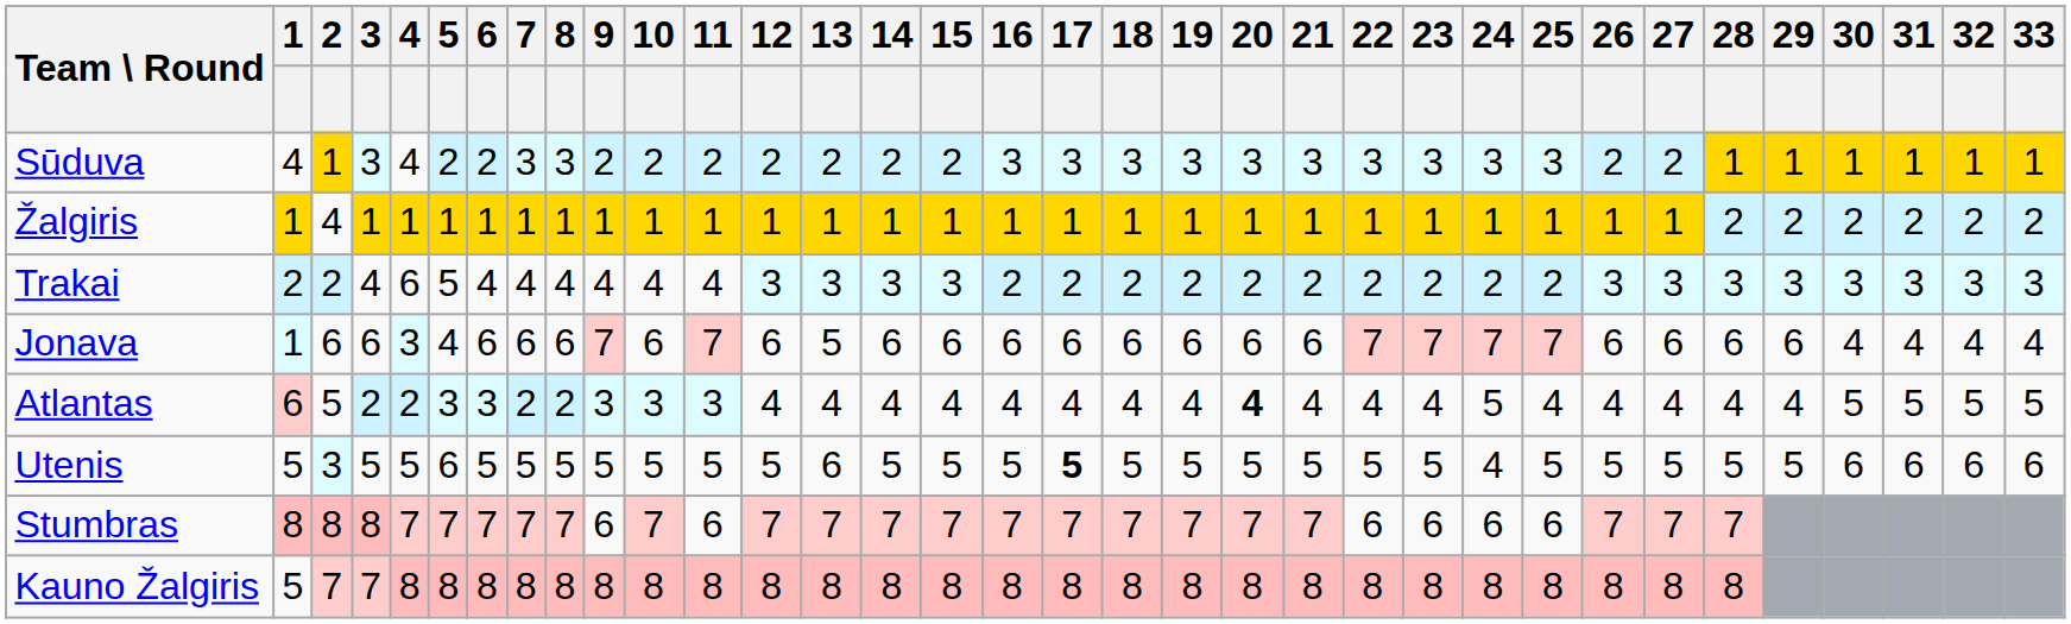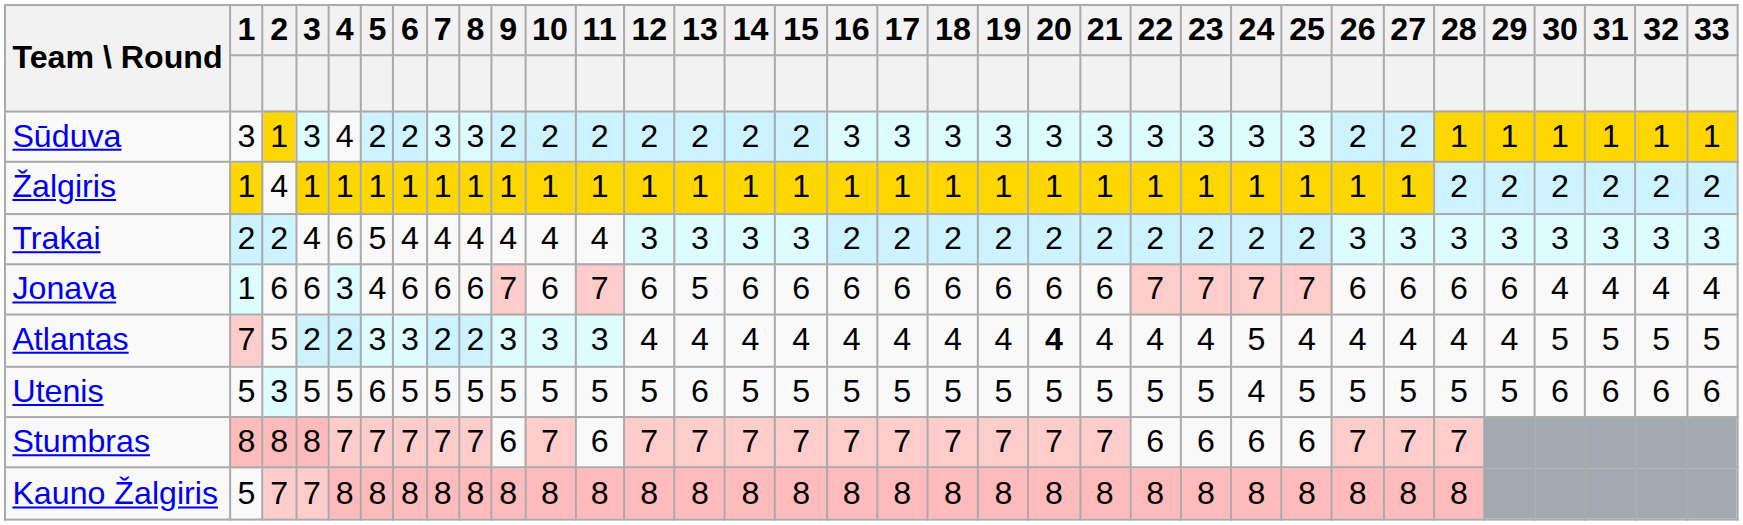 <table class="wikitable sortable" style="font-size: 100%; text-align:center;">
 <tr>
 <th rowspan="2">Team \ Round</th>
 <th align=center>1</th>
 <th align=center>2</th>
 <th align=center>3</th>
 <th align=center>4</th>
 <th align=center>5</th>
 <th align=center>6</th>
 <th align=center>7</th>
 <th align=center>8</th>
 <th align=center>9</th>
 <th align=center>10</th>
 <th align=center>11</th>
 <th align=center>12</th>
 <th align=center>13</th>
 <th align=center>14</th>
 <th align=center>15</th>
 <th align=center>16</th>
 <th align=center>17</th>
 <th align=center>18</th>
 <th align=center>19</th>
 <th align=center>20</th>
 <th align=center>21</th>
 <th align=center>22</th>
 <th align=center>23</th>
 <th align=center>24</th>
 <th align=center>25</th>
 <th align=center>26</th>
 <th align=center>27</th>
 <th align=center>28</th>
 <th align=center>29</th>
 <th align=center>30</th>
 <th align=center>31</th>
 <th align=center>32</th>
 <th align=center>33</th>
 </tr>
 <tr>
 <th style="text-align:center; height:20px;"></th>
 <th align=center></th>
 <th align=center></th>
 <th align=center></th>
 <th align=center></th>
 <th align=center></th>
 <th align=center></th>
 <th align=center></th>
 <th align=center></th>
 <th align=center></th>
 <th align=center></th>
 <th align=center></th>
 <th align=center></th>
 <th align=center></th>
 <th align=center></th>
 <th align=center></th>
 <th align=center></th>
 <th align=center></th>
 <th align=center></th>
 <th align=center></th>
 <th align=center></th>
 <th align=center></th>
 <th align=center></th>
 <th align=center></th>
 <th align=center></th>
 <th align=center></th>
 <th align=center></th>
 <th align=center></th>
 <th align=center></th>
 <th align=center></th>
 <th align=center></th>
 <th align=center></th>
 <th align=center></th>
 </tr>
 <tr align=center>
 <td align=left><a href='#'>Sūduva</a></td>
-<td>4</td>
+<td>3</td>
 <td style="background:gold">1</td>
 <td style="background:#DDFCFF">3</td>
 <td>4</td>
 <td style="background:#CCF3FF">2</td>
 <td style="background:#CCF3FF">2</td>
 <td style="background:#DDFCFF">3</td>
 <td style="background:#DDFCFF">3</td>
 <td style="background:#CCF3FF">2</td>
 <td style="background:#CCF3FF">2</td>
 <td style="background:#CCF3FF">2</td>
 <td style="background:#CCF3FF">2</td>
 <td style="background:#CCF3FF">2</td>
 <td style="background:#CCF3FF">2</td>
 <td style="background:#CCF3FF">2</td>
 <td style="background:#DDFCFF">3</td>
 <td style="background:#DDFCFF">3</td>
 <td style="background:#DDFCFF">3</td>
 <td style="background:#DDFCFF">3</td>
 <td style="background:#DDFCFF">3</td>
 <td style="background:#DDFCFF">3</td>
 <td style="background:#DDFCFF">3</td>
 <td style="background:#DDFCFF">3</td>
 <td style="background:#DDFCFF">3</td>
 <td style="background:#DDFCFF">3</td>
 <td style="background:#CCF3FF">2</td>
 <td style="background:#CCF3FF">2</td>
 <td style="background:gold">1</td>
 <td style="background:gold">1</td>
 <td style="background:gold">1</td>
 <td style="background:gold">1</td>
 <td style="background:gold">1</td>
 <td style="background:gold">1</td>
 </tr>
 <tr align=center>
 <td align=left><a href='#'>Žalgiris</a></td>
 <td style="background:gold">1</td>
 <td>4</td>
 <td style="background:gold">1</td>
 <td style="background:gold">1</td>
 <td style="background:gold">1</td>
 <td style="background:gold">1</td>
 <td style="background:gold">1</td>
 <td style="background:gold">1</td>
 <td style="background:gold">1</td>
 <td style="background:gold">1</td>
 <td style="background:gold">1</td>
 <td style="background:gold">1</td>
 <td style="background:gold">1</td>
 <td style="background:gold">1</td>
 <td style="background:gold">1</td>
 <td style="background:gold">1</td>
 <td style="background:gold">1</td>
 <td style="background:gold">1</td>
 <td style="background:gold">1</td>
 <td style="background:gold">1</td>
 <td style="background:gold">1</td>
 <td style="background:gold">1</td>
 <td style="background:gold">1</td>
 <td style="background:gold">1</td>
 <td style="background:gold">1</td>
 <td style="background:gold">1</td>
 <td style="background:gold">1</td>
 <td style="background:#CCF3FF">2</td>
 <td style="background:#CCF3FF">2</td>
 <td style="background:#CCF3FF">2</td>
 <td style="background:#CCF3FF">2</td>
 <td style="background:#CCF3FF">2</td>
 <td style="background:#CCF3FF">2</td>
 </tr>
 <tr align=center>
 <td align=left><a href='#'>Trakai</a></td>
 <td style="background:#CCF3FF">2</td>
 <td style="background:#CCF3FF">2</td>
 <td>4</td>
 <td>6</td>
 <td>5</td>
 <td>4</td>
 <td>4</td>
 <td>4</td>
 <td>4</td>
 <td>4</td>
 <td>4</td>
 <td style="background:#DDFCFF">3</td>
 <td style="background:#DDFCFF">3</td>
 <td style="background:#DDFCFF">3</td>
 <td style="background:#DDFCFF">3</td>
 <td style="background:#CCF3FF">2</td>
 <td style="background:#CCF3FF">2</td>
 <td style="background:#CCF3FF">2</td>
 <td style="background:#CCF3FF">2</td>
 <td style="background:#CCF3FF">2</td>
 <td style="background:#CCF3FF">2</td>
 <td style="background:#CCF3FF">2</td>
 <td style="background:#CCF3FF">2</td>
 <td style="background:#CCF3FF">2</td>
 <td style="background:#CCF3FF">2</td>
 <td style="background:#DDFCFF">3</td>
 <td style="background:#DDFCFF">3</td>
 <td style="background:#DDFCFF">3</td>
 <td style="background:#DDFCFF">3</td>
 <td style="background:#DDFCFF">3</td>
 <td style="background:#DDFCFF">3</td>
 <td style="background:#DDFCFF">3</td>
 <td style="background:#DDFCFF">3</td>
 </tr>
 <tr align=center>
 <td align=left><a href='#'>Jonava</a></td>
 <td style="background:#DDFCFF">1</td>
 <td>6</td>
 <td>6</td>
 <td style="background:#DDFCFF">3</td>
 <td>4</td>
 <td>6</td>
 <td>6</td>
 <td>6</td>
 <td style="background:#FFCCCC">7</td>
 <td>6</td>
 <td style="background:#FFCCCC">7</td>
 <td>6</td>
 <td>5</td>
 <td>6</td>
 <td>6</td>
 <td>6</td>
 <td>6</td>
 <td>6</td>
 <td>6</td>
 <td>6</td>
 <td>6</td>
 <td style="background:#FFCCCC">7</td>
 <td style="background:#FFCCCC">7</td>
 <td style="background:#FFCCCC">7</td>
 <td style="background:#FFCCCC">7</td>
 <td>6</td>
 <td>6</td>
 <td>6</td>
 <td>6</td>
 <td>4</td>
 <td>4</td>
 <td>4</td>
 <td>4</td>
 </tr>
 <tr align=center>
 <td align=left><a href='#'>Atlantas</a></td>
-<td style="background:#FFCCCC">6</td>
+<td style="background:#FFCCCC">7</td>
 <td>5</td>
 <td style="background:#CCF3FF">2</td>
 <td style="background:#CCF3FF">2</td>
 <td style="background:#DDFCFF">3</td>
 <td style="background:#DDFCFF">3</td>
 <td style="background:#CCF3FF">2</td>
 <td style="background:#CCF3FF">2</td>
 <td style="background:#DDFCFF">3</td>
 <td style="background:#DDFCFF">3</td>
 <td style="background:#DDFCFF">3</td>
 <td>4</td>
 <td>4</td>
 <td>4</td>
 <td>4</td>
 <td>4</td>
 <td>4</td>
 <td>4</td>
 <td>4</td>
 <td><strong>4</strong></td>
 <td>4</td>
 <td>4</td>
 <td>4</td>
 <td>5</td>
 <td>4</td>
 <td>4</td>
 <td>4</td>
 <td>4</td>
 <td>4</td>
 <td>5</td>
 <td>5</td>
 <td>5</td>
 <td>5</td>
 </tr>
 <tr align=center>
 <td align=left><a href='#'>Utenis</a></td>
 <td>5</td>
 <td style="background:#DDFCFF">3</td>
 <td>5</td>
 <td>5</td>
 <td>6</td>
 <td>5</td>
 <td>5</td>
 <td>5</td>
 <td>5</td>
 <td>5</td>
 <td>5</td>
 <td>5</td>
 <td>6</td>
 <td>5</td>
 <td>5</td>
 <td>5</td>
-<td><strong>5</strong></td>
+<td>5</td>
 <td>5</td>
 <td>5</td>
 <td>5</td>
 <td>5</td>
 <td>5</td>
 <td>5</td>
 <td>4</td>
 <td>5</td>
 <td>5</td>
 <td>5</td>
 <td>5</td>
 <td>5</td>
 <td>6</td>
 <td>6</td>
 <td>6</td>
 <td>6</td>
 </tr>
 <tr align=center>
 <td align=left><a href='#'>Stumbras</a></td>
 <td style="background:#FFBBBB">8</td>
 <td style="background:#FFBBBB">8</td>
 <td style="background:#FFBBBB">8</td>
 <td style="background:#FFCCCC">7</td>
 <td style="background:#FFCCCC">7</td>
 <td style="background:#FFCCCC">7</td>
 <td style="background:#FFCCCC">7</td>
 <td style="background:#FFCCCC">7</td>
 <td>6</td>
 <td style="background:#FFCCCC">7</td>
 <td>6</td>
 <td style="background:#FFCCCC">7</td>
 <td style="background:#FFCCCC">7</td>
 <td style="background:#FFCCCC">7</td>
 <td style="background:#FFCCCC">7</td>
 <td style="background:#FFCCCC">7</td>
 <td style="background:#FFCCCC">7</td>
 <td style="background:#FFCCCC">7</td>
 <td style="background:#FFCCCC">7</td>
 <td style="background:#FFCCCC">7</td>
 <td style="background:#FFCCCC">7</td>
 <td>6</td>
 <td>6</td>
 <td>6</td>
 <td>6</td>
 <td style="background:#FFCCCC">7</td>
 <td style="background:#FFCCCC">7</td>
 <td style="background:#FFCCCC">7</td>
 <td style="background:#A2A9B1"></td>
 <td style="background:#A2A9B1"></td>
 <td style="background:#A2A9B1"></td>
 <td style="background:#A2A9B1"></td>
 <td style="background:#A2A9B1"></td>
 </tr>
 <tr align=center>
 <td align=left><a href='#'>Kauno Žalgiris</a></td>
 <td>5</td>
 <td style="background:#FFCCCC">7</td>
 <td style="background:#FFCCCC">7</td>
 <td style="background:#FFBBBB">8</td>
 <td style="background:#FFBBBB">8</td>
 <td style="background:#FFBBBB">8</td>
 <td style="background:#FFBBBB">8</td>
 <td style="background:#FFBBBB">8</td>
 <td style="background:#FFBBBB">8</td>
 <td style="background:#FFBBBB">8</td>
 <td style="background:#FFBBBB">8</td>
 <td style="background:#FFBBBB">8</td>
 <td style="background:#FFBBBB">8</td>
 <td style="background:#FFBBBB">8</td>
 <td style="background:#FFBBBB">8</td>
 <td style="background:#FFBBBB">8</td>
 <td style="background:#FFBBBB">8</td>
 <td style="background:#FFBBBB">8</td>
 <td style="background:#FFBBBB">8</td>
 <td style="background:#FFBBBB">8</td>
 <td style="background:#FFBBBB">8</td>
 <td style="background:#FFBBBB">8</td>
 <td style="background:#FFBBBB">8</td>
 <td style="background:#FFBBBB">8</td>
 <td style="background:#FFBBBB">8</td>
 <td style="background:#FFBBBB">8</td>
 <td style="background:#FFBBBB">8</td>
 <td style="background:#FFBBBB">8</td>
 <td style="background:#A2A9B1"></td>
 <td style="background:#A2A9B1"></td>
 <td style="background:#A2A9B1"></td>
 <td style="background:#A2A9B1"></td>
 <td style="background:#A2A9B1"></td>
 </tr>
 </table>
